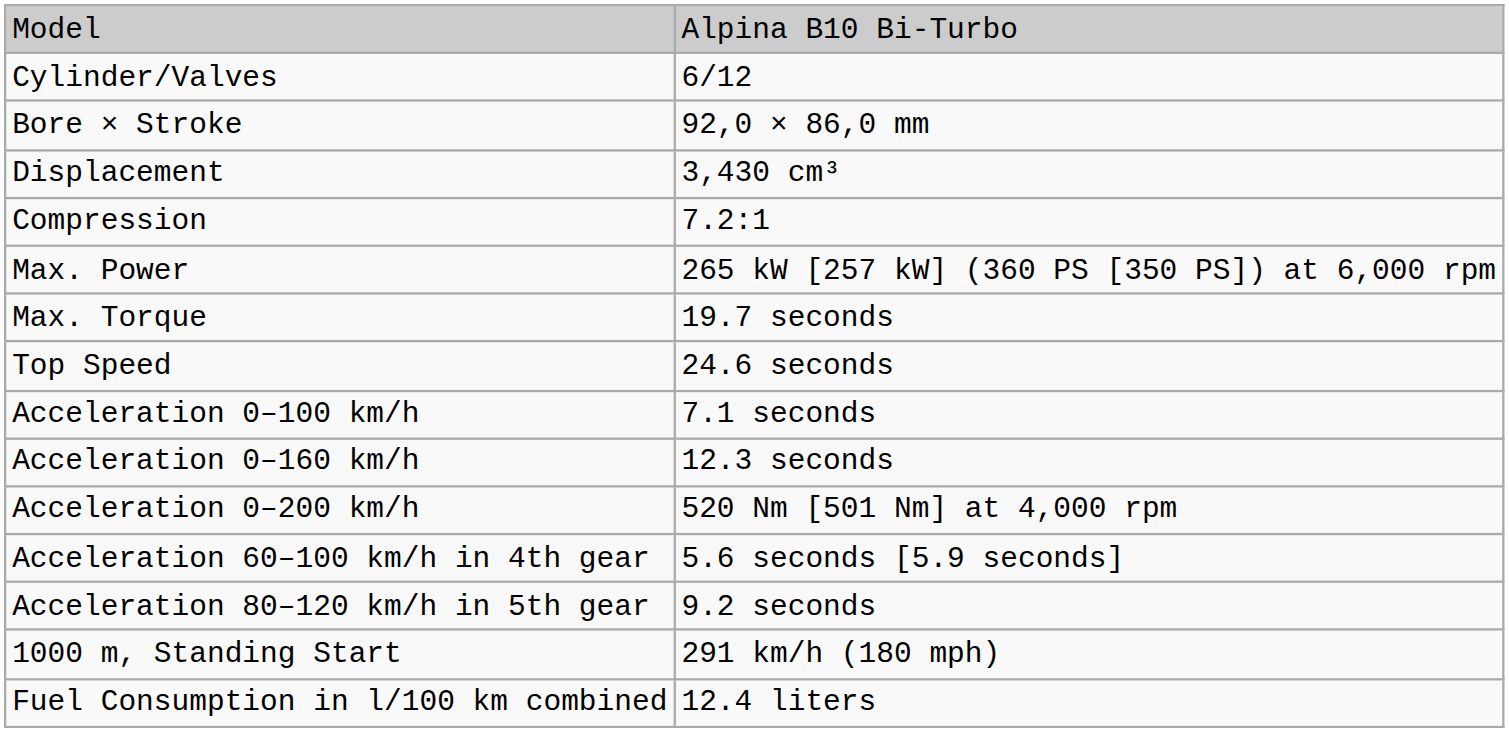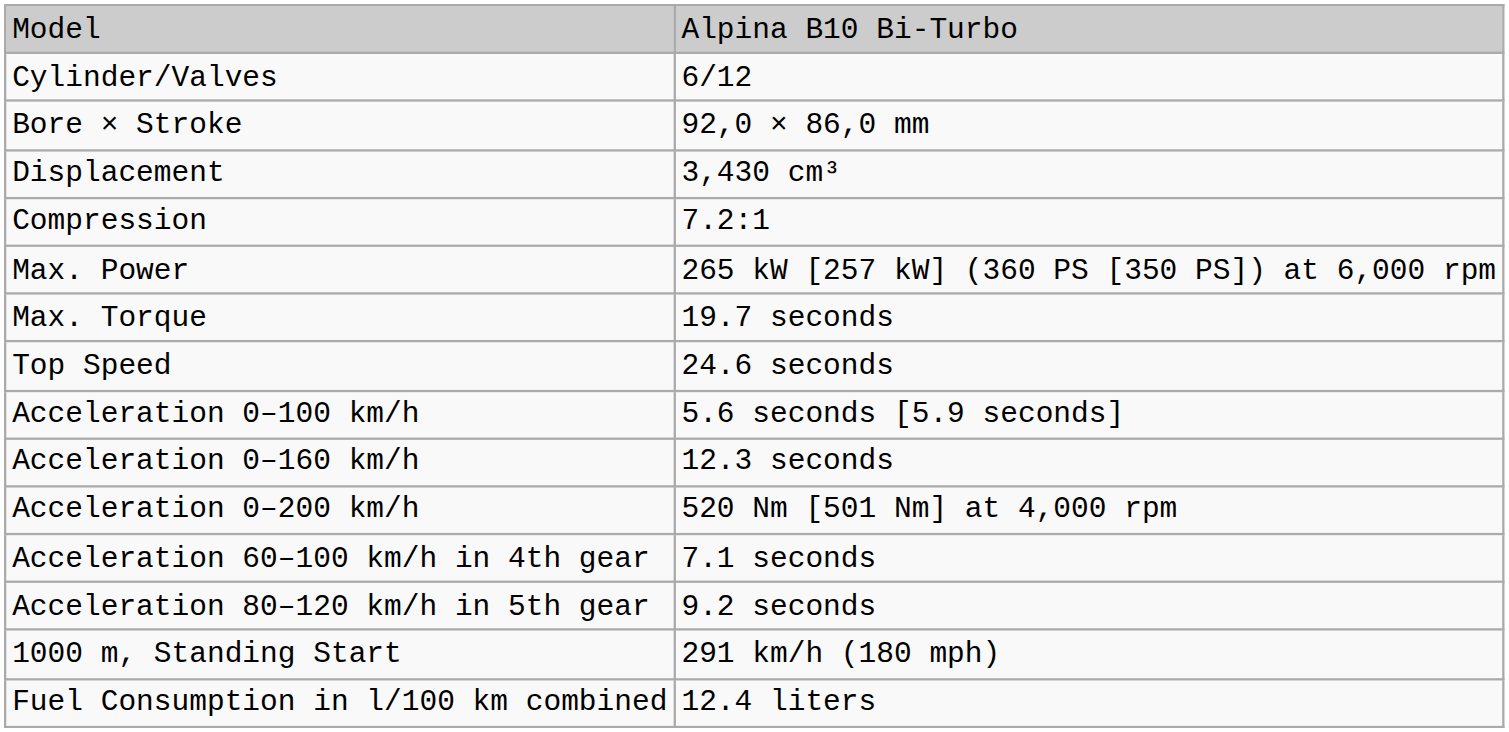 <table class="wikitable" border="1">
 <tr style="background:#cccccc;">
 <td>Model</td>
 <td>Alpina B10 Bi-Turbo</td>
 </tr>
 <tr>
 <td>Cylinder/Valves</td>
 <td>6/12</td>
 </tr>
 <tr>
 <td>Bore × Stroke</td>
 <td>92,0 × 86,0 mm</td>
 </tr>
 <tr>
 <td>Displacement</td>
 <td>3,430 cm³</td>
 </tr>
 <tr>
 <td>Compression</td>
 <td colspan="2">7.2:1</td>
 </tr>
 <tr>
 <td>Max. Power</td>
 <td>265 kW [257 kW] (360 PS [350 PS]) at 6,000 rpm</td>
 </tr>
 <tr>
 <td>Max. Torque</td>
 <td>19.7 seconds</td>
 </tr>
 <tr>
 <td>Top Speed</td>
 <td>24.6 seconds</td>
 </tr>
 <tr>
 <td>Acceleration 0–100 km/h</td>
-<td>7.1 seconds</td>
+<td>5.6 seconds [5.9 seconds]</td>
 </tr>
 <tr>
 <td>Acceleration 0–160 km/h</td>
 <td>12.3 seconds</td>
 </tr>
 <tr>
 <td>Acceleration 0–200 km/h</td>
 <td>520 Nm [501 Nm] at 4,000 rpm</td>
 </tr>
 <tr>
 <td>Acceleration 60–100 km/h in 4th gear</td>
-<td>5.6 seconds [5.9 seconds]</td>
+<td>7.1 seconds</td>
 </tr>
 <tr>
 <td>Acceleration 80–120 km/h in 5th gear</td>
 <td>9.2 seconds</td>
 </tr>
 <tr>
 <td>1000 m, Standing Start</td>
 <td>291 km/h (180 mph)</td>
 </tr>
 <tr>
 <td>Fuel Consumption in l/100 km combined</td>
 <td>12.4 liters</td>
 </tr>
 </table>
